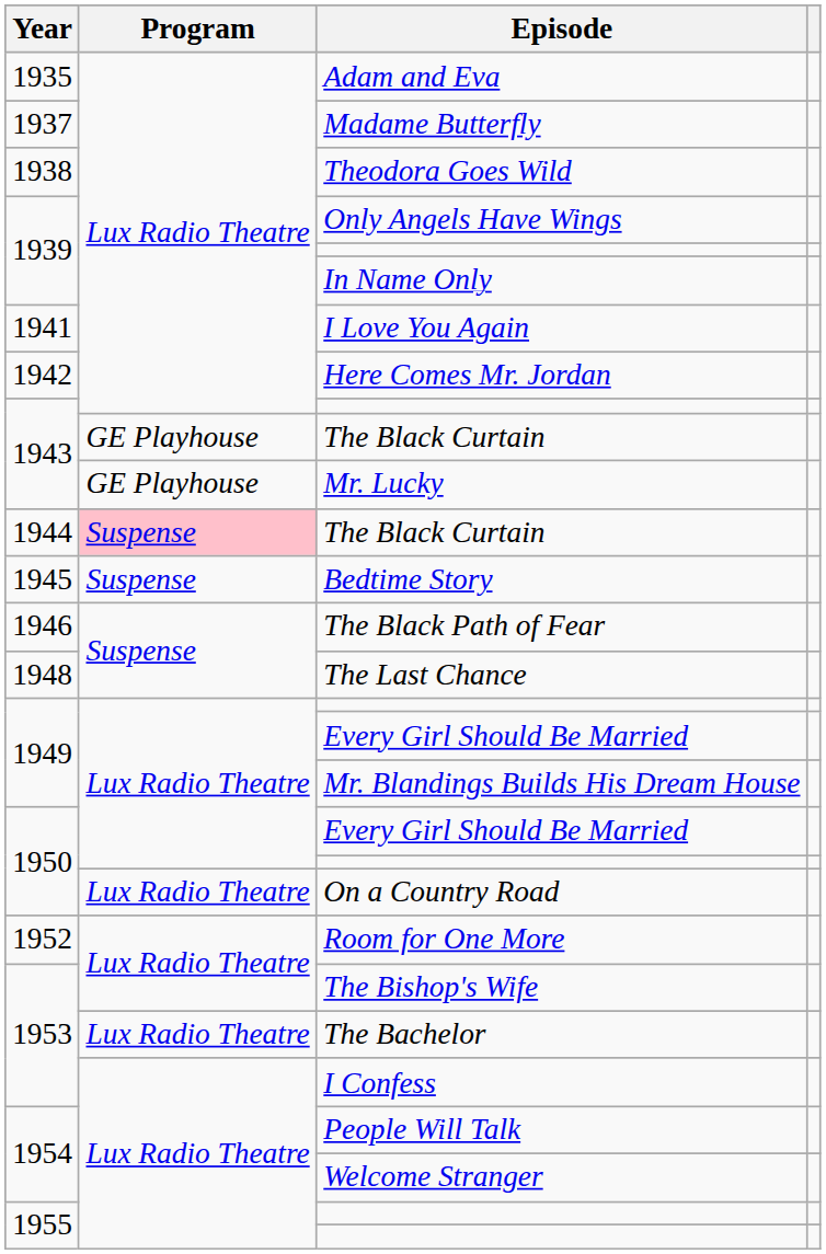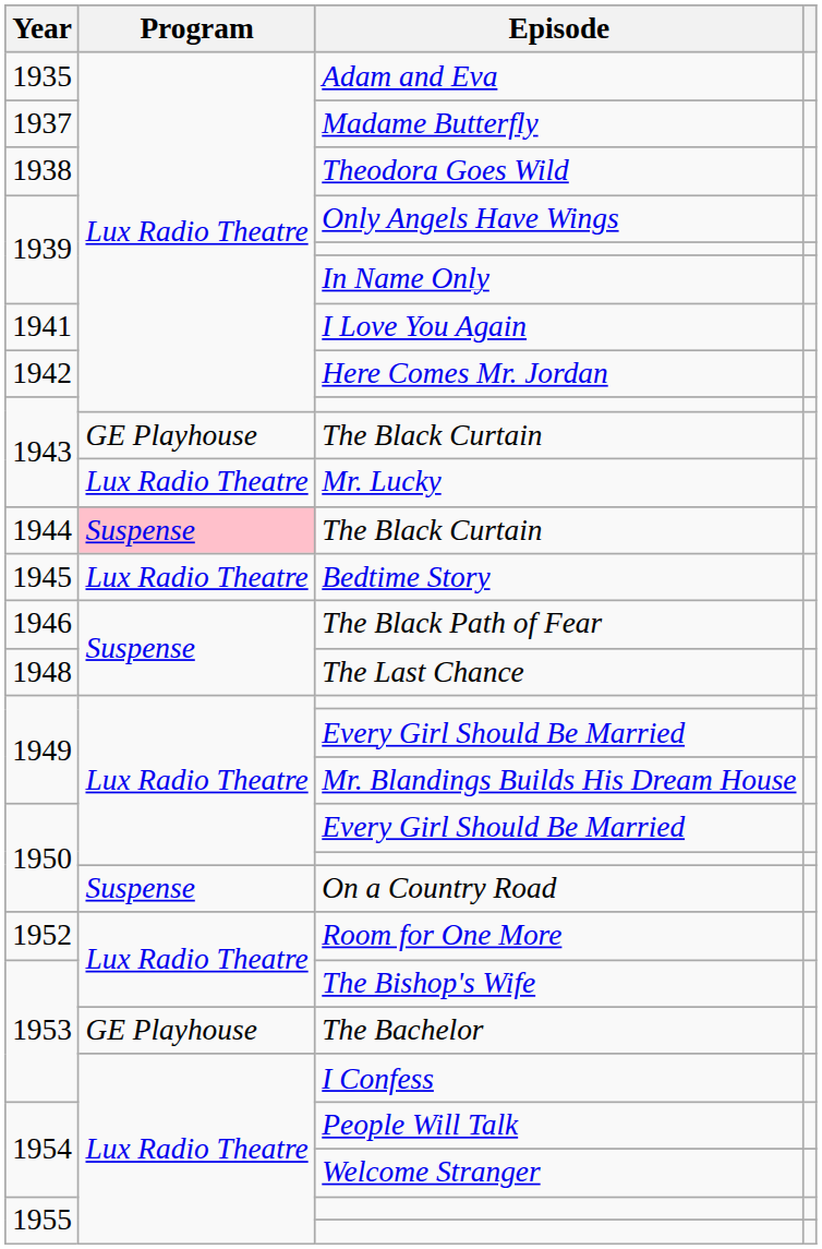 <table class="wikitable plainrowheaders sortable">
 <tr style="background:#ccc; text-align:center;">
 <th scope="col">Year</th>
 <th scope="col">Program</th>
 <th scope="col">Episode</th>
 <th scope="col" class="unsortable"></th>
 </tr>
 <tr>
 <td>1935</td>
 <td rowspan="9"><em><a href='#'>Lux Radio Theatre</a></em></td>
 <td><em><a href='#'>Adam and Eva</a></em></td>
 <td style="text-align:center;"></td>
 </tr>
 <tr>
 <td>1937</td>
 <td><em><a href='#'>Madame Butterfly</a></em></td>
 <td style="text-align:center;"></td>
 </tr>
 <tr>
 <td>1938</td>
 <td><em><a href='#'>Theodora Goes Wild</a></em></td>
 <td style="text-align:center;"></td>
 </tr>
 <tr>
 <td rowspan="3">1939</td>
 <td><em><a href='#'>Only Angels Have Wings</a></em></td>
 <td style="text-align:center;"></td>
 </tr>
 <tr>
 <td></td>
 <td style="text-align:center;"></td>
 </tr>
 <tr>
 <td><em><a href='#'>In Name Only</a></em></td>
 <td style="text-align:center;"></td>
 </tr>
 <tr>
 <td>1941</td>
 <td><em><a href='#'>I Love You Again</a></em></td>
 <td style="text-align:center;"></td>
 </tr>
 <tr>
 <td>1942</td>
 <td><em><a href='#'>Here Comes Mr. Jordan</a></em></td>
 <td style="text-align:center;"></td>
 </tr>
 <tr>
 <td rowspan="3">1943</td>
 <td></td>
 <td style="text-align:center;"></td>
 </tr>
 <tr>
 <td><em>GE Playhouse</em></td>
 <td><em>The Black Curtain</em></td>
 <td style="text-align:center;"></td>
 </tr>
 <tr>
-<td><em>GE Playhouse</em></td>
+<td><em><a href='#'>Lux Radio Theatre</a></em></td>
 <td><em><a href='#'>Mr. Lucky</a></em></td>
 <td style="text-align:center;"></td>
 </tr>
 <tr>
 <td>1944</td>
 <td style="background: pink;"><em><a href='#'>Suspense</a></em></td>
 <td><em>The Black Curtain</em></td>
 <td style="text-align:center;"></td>
 </tr>
 <tr>
 <td>1945</td>
-<td><em><a href='#'>Suspense</a></em></td>
+<td><em><a href='#'>Lux Radio Theatre</a></em></td>
 <td><em><a href='#'>Bedtime Story</a></em></td>
 <td style="text-align:center;"></td>
 </tr>
 <tr>
 <td>1946</td>
 <td rowspan="2"><em><a href='#'>Suspense</a></em></td>
 <td><em>The Black Path of Fear</em></td>
 <td style="text-align:center;"></td>
 </tr>
 <tr>
 <td>1948</td>
 <td><em>The Last Chance</em></td>
 <td style="text-align:center;"></td>
 </tr>
 <tr>
 <td rowspan="3">1949</td>
 <td rowspan="5"><em><a href='#'>Lux Radio Theatre</a></em></td>
 <td></td>
 <td style="text-align:center;"></td>
 </tr>
 <tr>
 <td><em><a href='#'>Every Girl Should Be Married</a></em></td>
 <td style="text-align:center;"></td>
 </tr>
 <tr>
 <td><em><a href='#'>Mr. Blandings Builds His Dream House</a></em></td>
 <td style="text-align:center;"></td>
 </tr>
 <tr>
 <td rowspan="3">1950</td>
 <td><em><a href='#'>Every Girl Should Be Married</a></em></td>
 <td style="text-align:center;"></td>
 </tr>
 <tr>
 <td></td>
 <td style="text-align:center;"></td>
 </tr>
 <tr>
-<td><em><a href='#'>Lux Radio Theatre</a></em></td>
+<td><em><a href='#'>Suspense</a></em></td>
 <td><em>On a Country Road</em></td>
 <td style="text-align:center;"></td>
 </tr>
 <tr>
 <td>1952</td>
 <td rowspan="2"><em><a href='#'>Lux Radio Theatre</a></em></td>
 <td><em><a href='#'>Room for One More</a></em></td>
 <td style="text-align:center;"></td>
 </tr>
 <tr>
 <td rowspan="3">1953</td>
 <td><em><a href='#'>The Bishop's Wife</a></em></td>
 <td style="text-align:center;"></td>
 </tr>
 <tr>
-<td><em><a href='#'>Lux Radio Theatre</a></em></td>
+<td><em>GE Playhouse</em></td>
 <td><em>The Bachelor</em></td>
 <td style="text-align:center;"></td>
 </tr>
 <tr>
 <td rowspan="5"><em><a href='#'>Lux Radio Theatre</a></em></td>
 <td><em><a href='#'>I Confess</a></em></td>
 <td style="text-align:center;"></td>
 </tr>
 <tr>
 <td rowspan="2">1954</td>
 <td><em><a href='#'>People Will Talk</a></em></td>
 <td style="text-align:center;"></td>
 </tr>
 <tr>
 <td><em><a href='#'>Welcome Stranger</a></em></td>
 <td style="text-align:center;"></td>
 </tr>
 <tr>
 <td rowspan="2">1955</td>
 <td></td>
 <td style="text-align:center;"></td>
 </tr>
 <tr>
 <td></td>
 <td style="text-align:center;"></td>
 </tr>
 </table>
